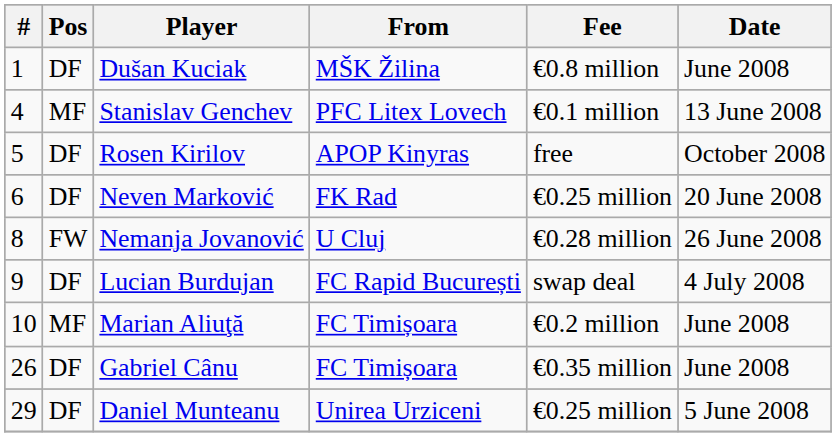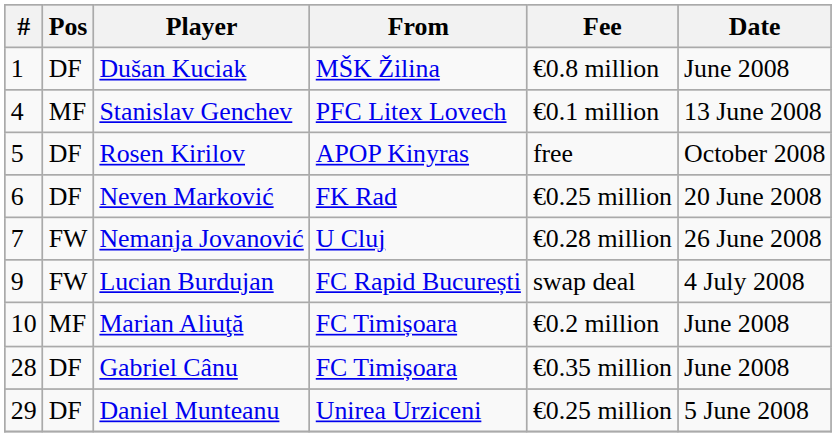 <table class="wikitable" style="font-size:95%;">
 <tr>
 <th>#</th>
 <th>Pos</th>
 <th>Player</th>
 <th>From</th>
 <th>Fee</th>
 <th>Date</th>
 </tr>
 <tr --->
 <td>1</td>
 <td>DF</td>
 <td> <a href='#'>Dušan Kuciak</a></td>
 <td><a href='#'>MŠK Žilina</a></td>
 <td>€0.8 million</td>
 <td>June 2008</td>
 </tr>
 <tr --->
 <td>4</td>
 <td>MF</td>
 <td> <a href='#'>Stanislav Genchev</a></td>
 <td><a href='#'>PFC Litex Lovech</a></td>
 <td>€0.1 million</td>
 <td>13 June 2008</td>
 </tr>
 <tr --->
 <td>5</td>
 <td>DF</td>
 <td> <a href='#'>Rosen Kirilov</a></td>
 <td><a href='#'>APOP Kinyras</a></td>
 <td>free</td>
 <td>October 2008</td>
 </tr>
 <tr --->
 <td>6</td>
 <td>DF</td>
 <td> <a href='#'>Neven Marković</a></td>
 <td><a href='#'>FK Rad</a></td>
 <td>€0.25 million</td>
 <td>20 June 2008</td>
 </tr>
 <tr --->
-<td>8</td>
+<td>7</td>
 <td>FW</td>
 <td> <a href='#'>Nemanja Jovanović</a></td>
 <td><a href='#'>U Cluj</a></td>
 <td>€0.28 million</td>
 <td>26 June 2008</td>
 </tr>
 <tr --->
 <td>9</td>
-<td>DF</td>
+<td>FW</td>
 <td> <a href='#'>Lucian Burdujan</a></td>
 <td><a href='#'>FC Rapid București</a></td>
 <td>swap deal</td>
 <td>4 July 2008</td>
 </tr>
 <tr --->
 <td>10</td>
 <td>MF</td>
 <td> <a href='#'>Marian Aliuţă</a></td>
 <td><a href='#'>FC Timișoara</a></td>
 <td>€0.2 million</td>
 <td>June 2008</td>
 </tr>
 <tr --->
-<td>26</td>
+<td>28</td>
 <td>DF</td>
 <td> <a href='#'>Gabriel Cânu</a></td>
 <td><a href='#'>FC Timișoara</a></td>
 <td>€0.35 million</td>
 <td>June 2008</td>
 </tr>
 <tr --->
 <td>29</td>
 <td>DF</td>
 <td> <a href='#'>Daniel Munteanu</a></td>
 <td><a href='#'>Unirea Urziceni</a></td>
 <td>€0.25 million</td>
 <td>5 June 2008</td>
 </tr>
 <tr --->
 </tr>
 </table>
